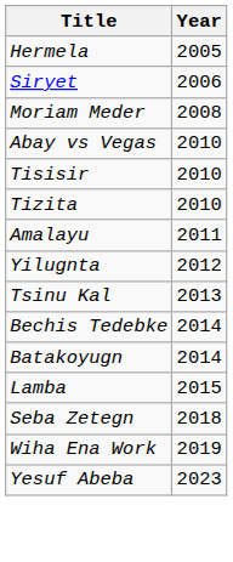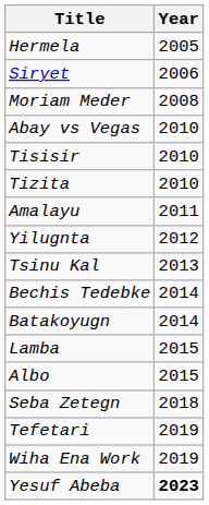 <table class="wikitable">
 <tr>
 <th>Title</th>
 <th>Year</th>
 </tr>
 <tr>
 <td><em>Hermela</em></td>
 <td>2005</td>
 </tr>
 <tr>
 <td><em><a href='#'>Siryet</a></em></td>
 <td>2006</td>
 </tr>
 <tr>
 <td><em>Moriam Meder</em></td>
 <td>2008</td>
 </tr>
 <tr>
 <td><em>Abay vs Vegas</em></td>
 <td>2010</td>
 </tr>
 <tr>
 <td><em>Tisisir</em></td>
 <td>2010</td>
 </tr>
 <tr>
 <td><em>Tizita</em></td>
 <td>2010</td>
 </tr>
 <tr>
 <td><em>Amalayu</em></td>
 <td>2011</td>
 </tr>
 <tr>
 <td><em>Yilugnta</em></td>
 <td>2012</td>
 </tr>
 <tr>
 <td><em>Tsinu Kal</em></td>
 <td>2013</td>
 </tr>
 <tr>
 <td><em>Bechis Tedebke</em></td>
 <td>2014</td>
 </tr>
 <tr>
 <td><em>Batakoyugn</em></td>
 <td>2014</td>
 </tr>
 <tr>
 <td><em>Lamba</em></td>
 <td>2015</td>
 </tr>
 <tr>
+<td><em>Albo</em></td>
+<td>2015</td>
+</tr>
+<tr>
 <td><em>Seba Zetegn</em></td>
 <td>2018</td>
+</tr>
+<tr>
+<td><em>Tefetari</em></td>
+<td>2019</td>
 </tr>
 <tr>
 <td><em>Wiha Ena Work</em></td>
 <td>2019</td>
 </tr>
 <tr>
 <td><em>Yesuf Abeba</em></td>
-<td>2023</td>
+<td><strong>2023</strong></td>
 </tr>
 </table>
